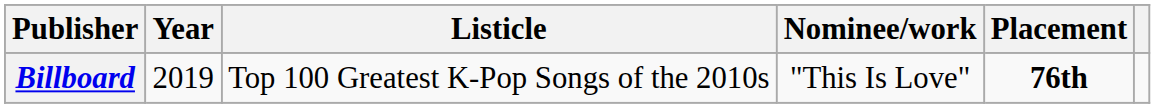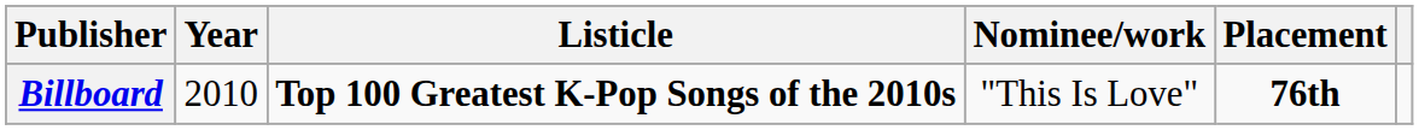 <table class="wikitable plainrowheaders sortable">
 <tr>
 <th scope="col">Publisher</th>
 <th scope="col">Year</th>
 <th scope="col">Listicle</th>
 <th scope="col">Nominee/work</th>
 <th scope="col">Placement</th>
 <th scope="col" class="unsortable"></th>
 </tr>
 <tr>
 <th scope="row" rowspan="2"><em><a href='#'>Billboard</a></em></th>
-<td>2019</td>
-<td>Top 100 Greatest K-Pop Songs of the 2010s</td>
+<td>2010</td>
+<td><strong>Top 100 Greatest K-Pop Songs of the 2010s</strong></td>
 <td style="text-align:center;">"This Is Love"</td>
 <td style="text-align:center;"><strong>76th</strong></td>
 <td style="text-align:center;"></td>
 </tr>
 </table>
